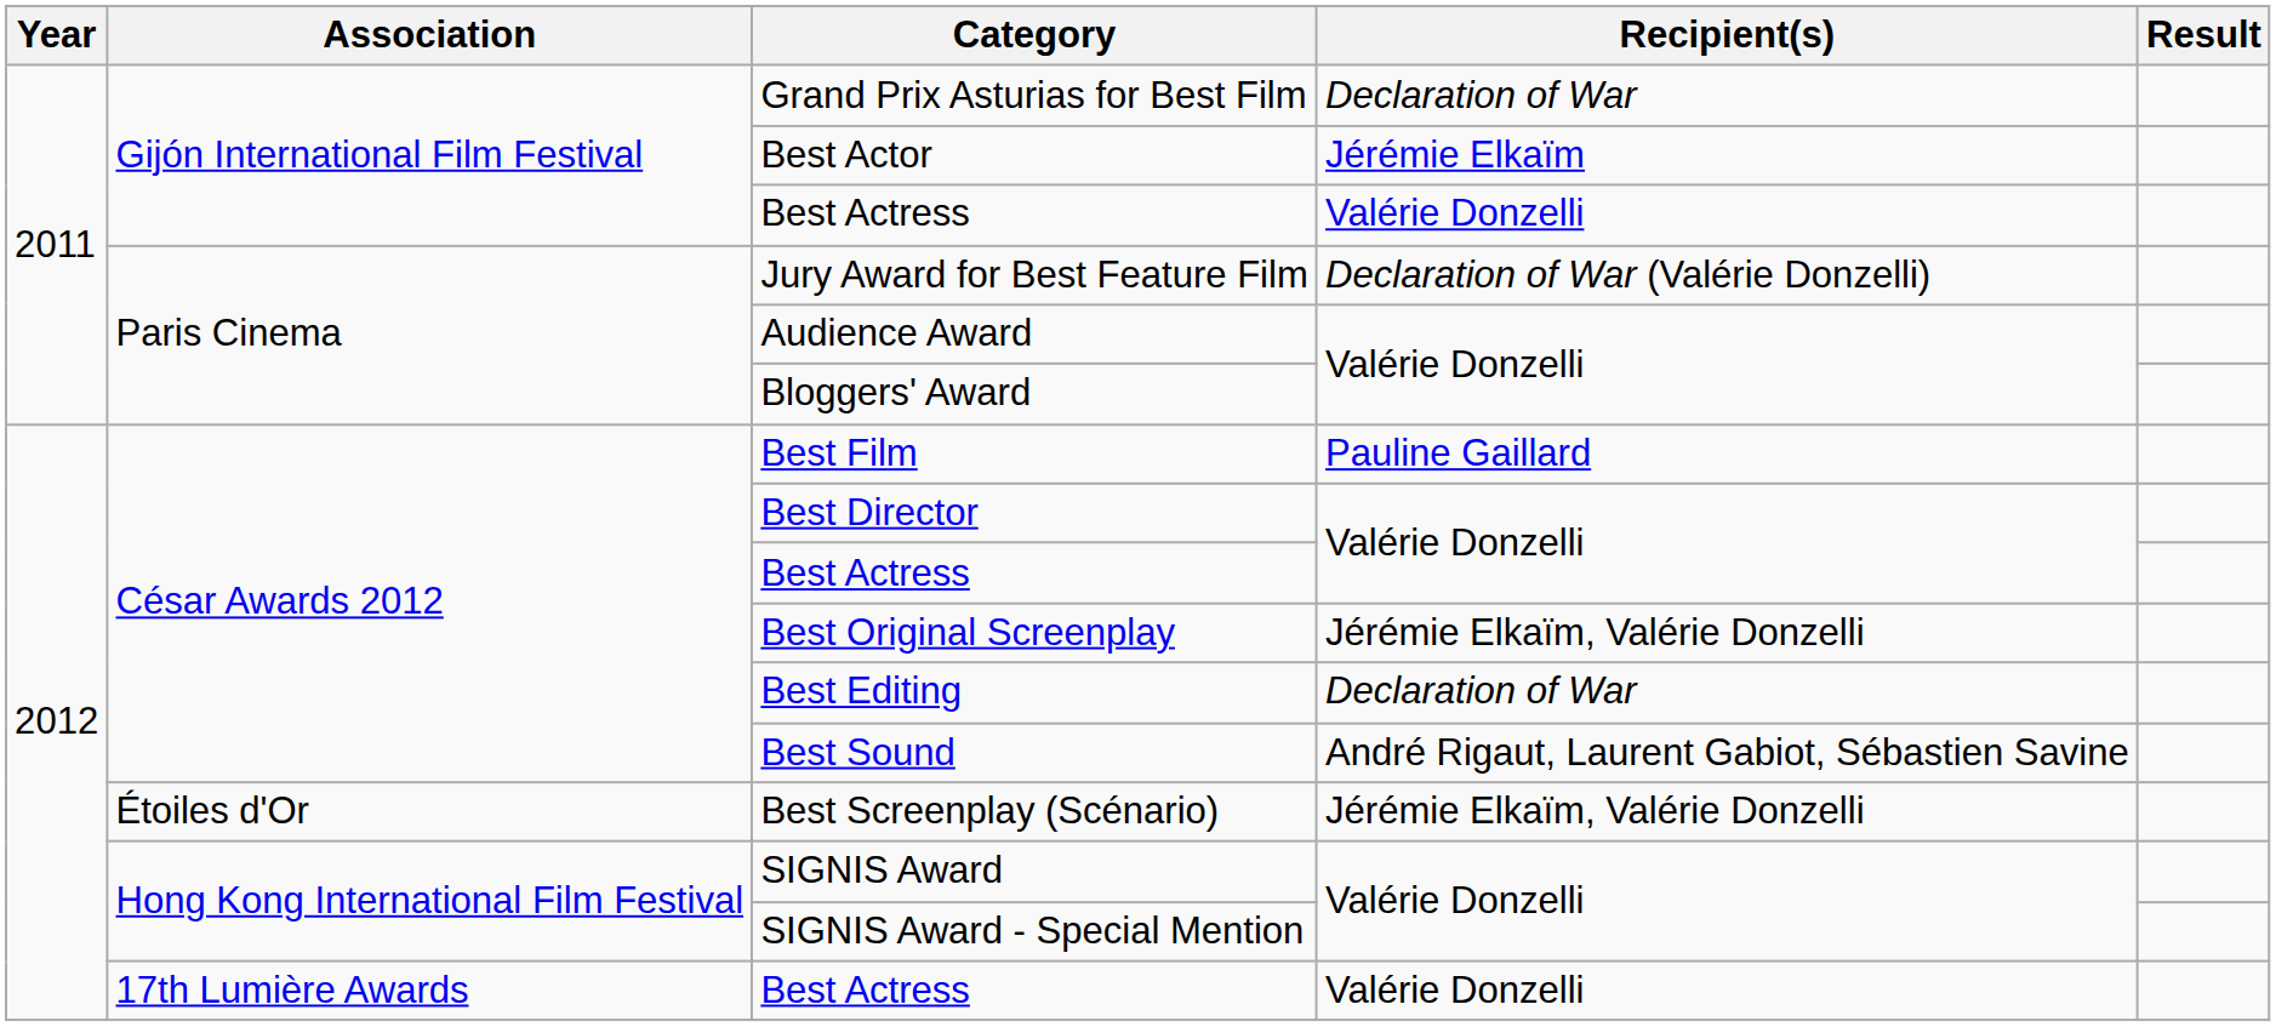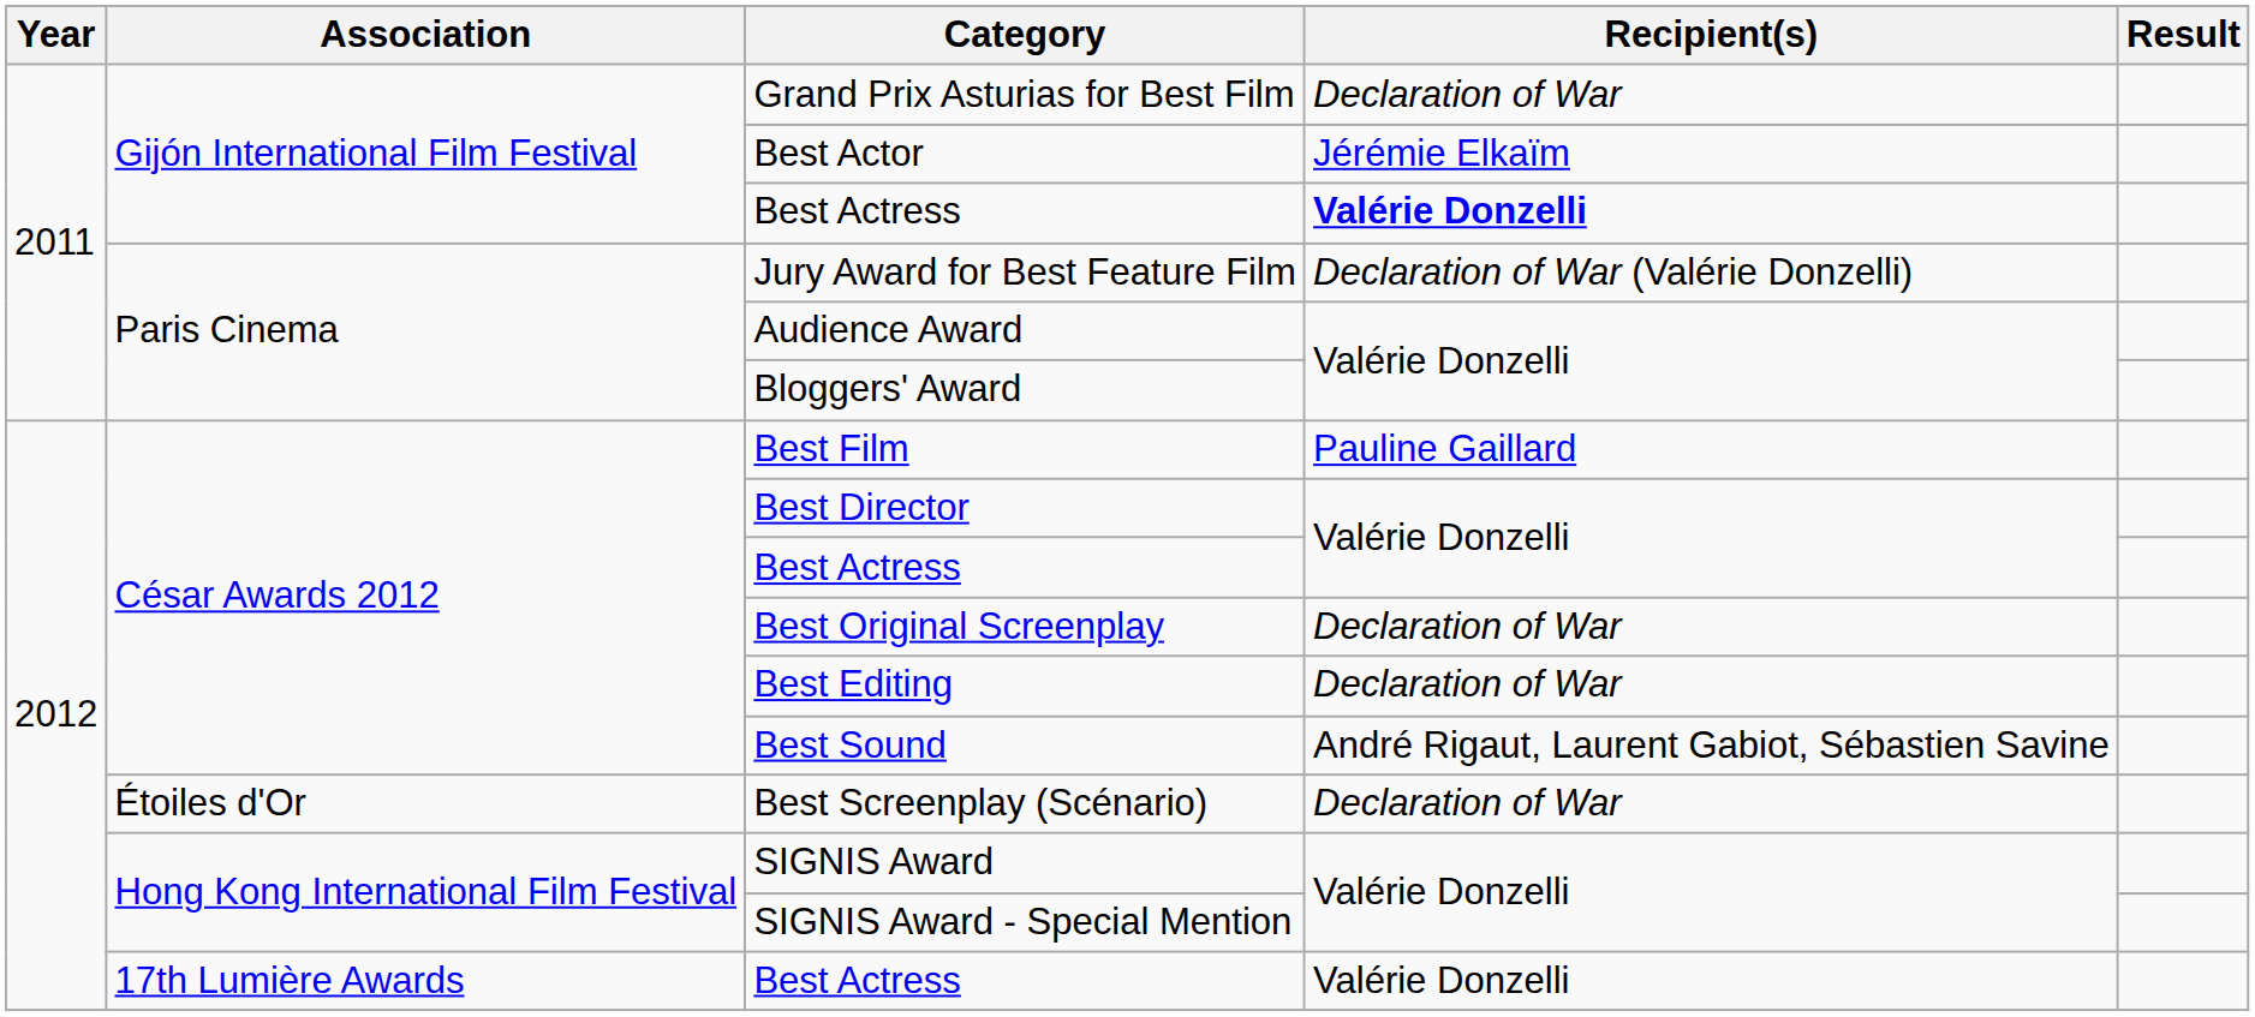 <table class="wikitable">
 <tr>
 <th>Year</th>
 <th>Association</th>
 <th>Category</th>
 <th>Recipient(s)</th>
 <th>Result</th>
 </tr>
 <tr>
 <td rowspan="6">2011</td>
 <td rowspan="3"><a href='#'>Gijón International Film Festival</a></td>
 <td>Grand Prix Asturias for Best Film</td>
 <td><em>Declaration of War</em></td>
 <td></td>
 </tr>
 <tr>
 <td>Best Actor</td>
 <td><a href='#'>Jérémie Elkaïm</a></td>
 <td></td>
 </tr>
 <tr>
 <td>Best Actress</td>
-<td><a href='#'>Valérie Donzelli</a></td>
+<td><strong><a href='#'>Valérie Donzelli</a></strong></td>
 <td></td>
 </tr>
 <tr>
 <td rowspan="3">Paris Cinema</td>
 <td>Jury Award for Best Feature Film</td>
 <td><em>Declaration of War</em> (Valérie Donzelli)</td>
 <td></td>
 </tr>
 <tr>
 <td>Audience Award</td>
 <td rowspan="2">Valérie Donzelli</td>
 <td></td>
 </tr>
 <tr>
 <td>Bloggers' Award</td>
 <td></td>
 </tr>
 <tr>
 <td rowspan="10">2012</td>
 <td rowspan="6"><a href='#'>César Awards 2012</a></td>
 <td><a href='#'>Best Film</a></td>
 <td><a href='#'>Pauline Gaillard</a></td>
 <td></td>
 </tr>
 <tr>
 <td><a href='#'>Best Director</a></td>
 <td rowspan="2">Valérie Donzelli</td>
 <td></td>
 </tr>
 <tr>
 <td><a href='#'>Best Actress</a></td>
 <td></td>
 </tr>
 <tr>
 <td><a href='#'>Best Original Screenplay</a></td>
-<td>Jérémie Elkaïm, Valérie Donzelli</td>
+<td><em>Declaration of War</em></td>
 <td></td>
 </tr>
 <tr>
 <td><a href='#'>Best Editing</a></td>
 <td><em>Declaration of War</em></td>
 <td></td>
 </tr>
 <tr>
 <td><a href='#'>Best Sound</a></td>
 <td>André Rigaut, Laurent Gabiot, Sébastien Savine</td>
 <td></td>
 </tr>
 <tr>
 <td>Étoiles d'Or</td>
 <td>Best Screenplay (Scénario)</td>
-<td>Jérémie Elkaïm, Valérie Donzelli</td>
+<td><em>Declaration of War</em></td>
 <td></td>
 </tr>
 <tr>
 <td rowspan="2"><a href='#'>Hong Kong International Film Festival</a></td>
 <td>SIGNIS Award</td>
 <td rowspan="2">Valérie Donzelli</td>
 <td></td>
 </tr>
 <tr>
 <td>SIGNIS Award - Special Mention</td>
 <td></td>
 </tr>
 <tr>
 <td><a href='#'>17th Lumière Awards</a></td>
 <td><a href='#'>Best Actress</a></td>
 <td>Valérie Donzelli</td>
 <td></td>
 </tr>
 </table>
